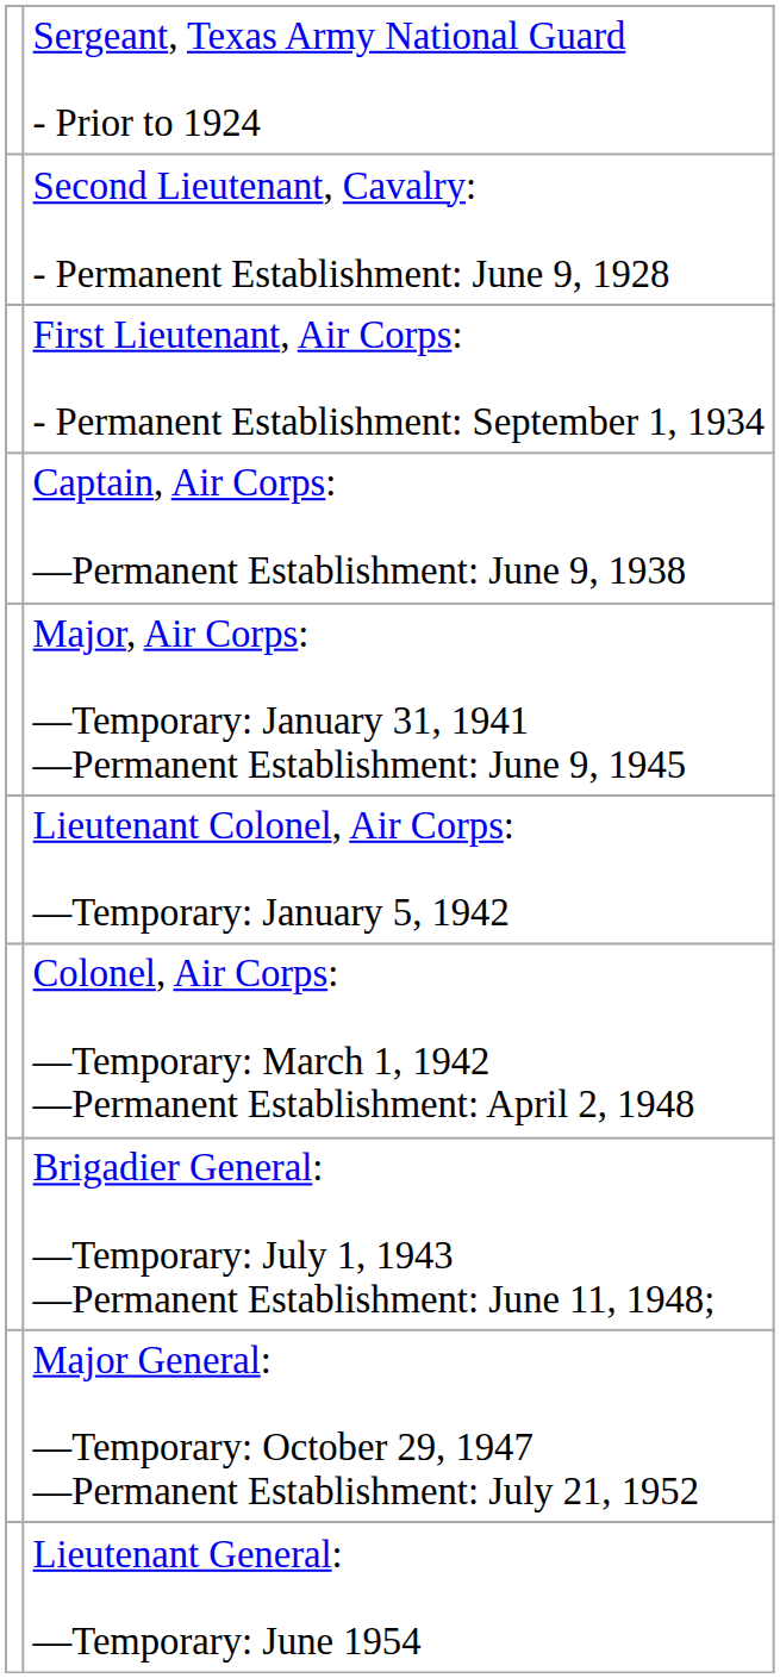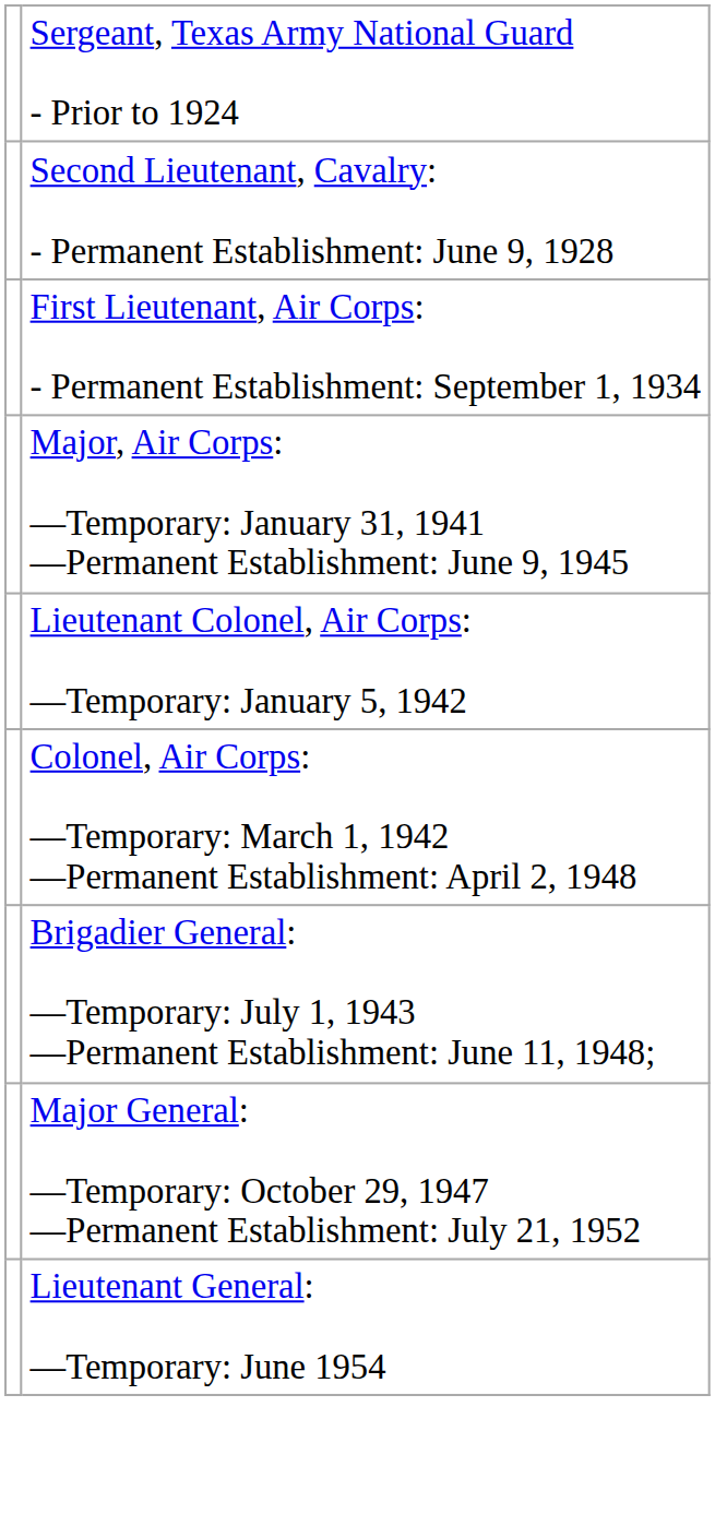 <table class="wikitable" style="background:white">
 <tr>
 <td><br></td>
 <td><a href='#'>Sergeant</a>, <a href='#'>Texas Army National Guard</a><br><br>- Prior to 1924</td>
 </tr>
 <tr>
 <td><br></td>
 <td><a href='#'>Second Lieutenant</a>, <a href='#'>Cavalry</a>: <br><br>- Permanent Establishment: June 9, 1928</td>
 </tr>
 <tr>
 <td><br></td>
 <td><a href='#'>First Lieutenant</a>, <a href='#'>Air Corps</a>: <br><br>- Permanent Establishment: September 1, 1934</td>
-</tr>
-<tr>
-<td><br></td>
-<td><a href='#'>Captain</a>, <a href='#'>Air Corps</a>: <br><br>—Permanent Establishment: June 9, 1938</td>
 </tr>
 <tr>
 <td><br></td>
 <td><a href='#'>Major</a>, <a href='#'>Air Corps</a>: <br><br>—Temporary: January 31, 1941<br>—Permanent Establishment: June 9, 1945</td>
 </tr>
 <tr>
 <td><br></td>
 <td><a href='#'>Lieutenant Colonel</a>, <a href='#'>Air Corps</a>: <br><br>—Temporary: January 5, 1942</td>
 </tr>
 <tr>
 <td><br></td>
 <td><a href='#'>Colonel</a>, <a href='#'>Air Corps</a>: <br><br>—Temporary: March 1, 1942<br>—Permanent Establishment: April 2, 1948</td>
 </tr>
 <tr>
 <td></td>
 <td><a href='#'>Brigadier General</a>:<br><br>—Temporary: July 1, 1943<br>—Permanent Establishment: June 11, 1948;</td>
 </tr>
 <tr>
 <td></td>
 <td><a href='#'>Major General</a>:<br><br>—Temporary: October 29, 1947<br>—Permanent Establishment: July 21, 1952</td>
 </tr>
 <tr>
 <td></td>
 <td><a href='#'>Lieutenant General</a>:<br><br>—Temporary: June 1954</td>
 </tr>
 </table>
